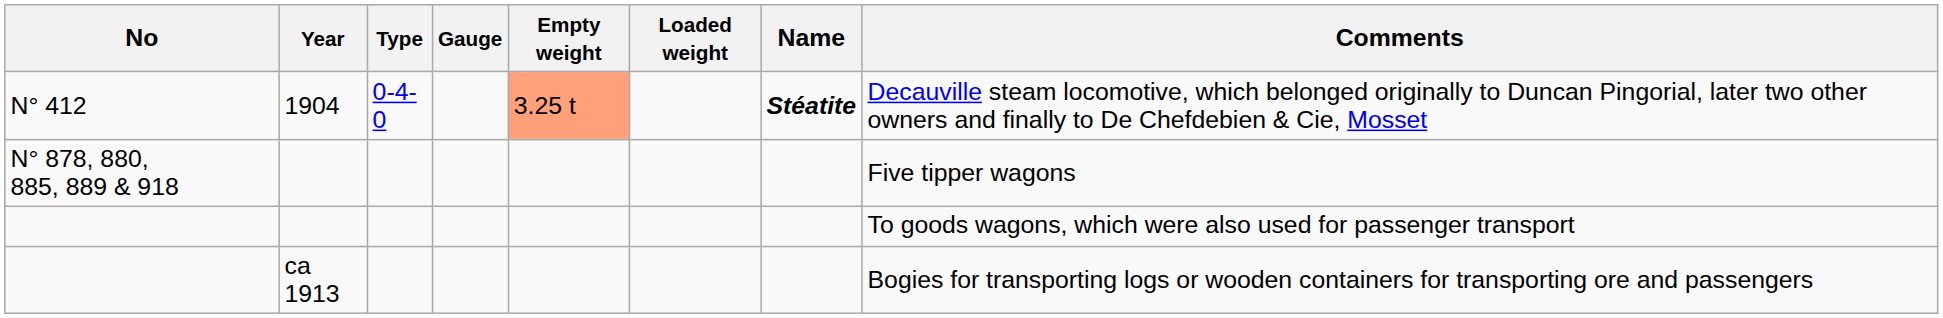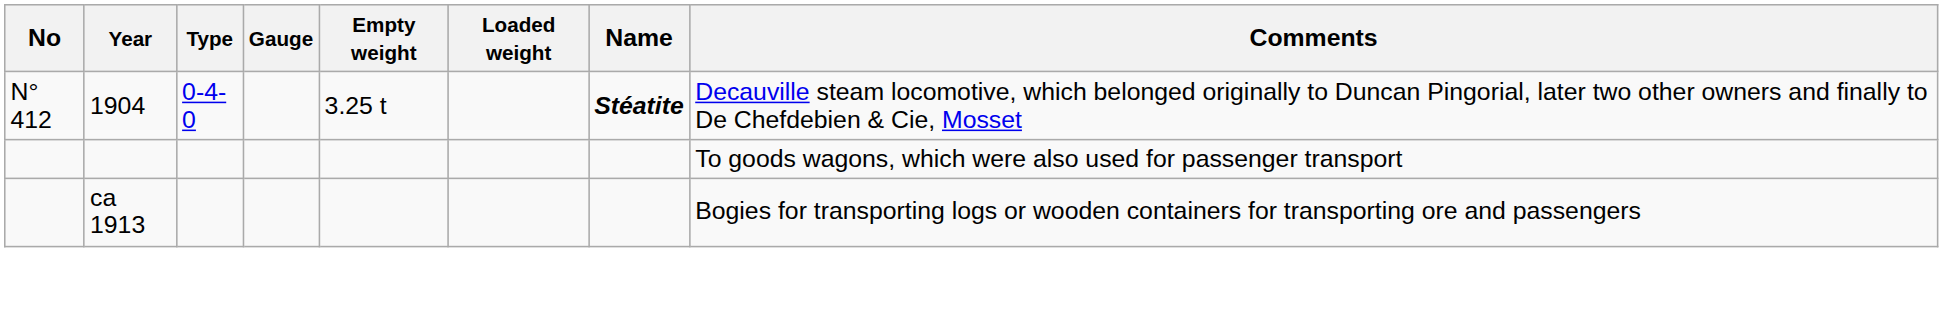 <table class="wikitable sortable">
 <tr>
 <th>No</th>
 <th><small>Year</small></th>
 <th><small>Type</small></th>
 <th><small>Gauge</small></th>
 <th><small>Empty weight</small></th>
 <th><small>Loaded weight</small></th>
 <th>Name</th>
 <th>Comments</th>
 </tr>
 <tr>
 <td>N° 412</td>
 <td>1904</td>
 <td><a href='#'>0-4-0</a></td>
 <td></td>
-<td style="background: lightsalmon;">3.25 t</td>
+<td>3.25 t</td>
 <td></td>
 <td><strong><em>Stéatite</em></strong></td>
 <td><a href='#'>Decauville</a> steam locomotive, which belonged originally to Duncan Pingorial, later two other owners and finally to De Chefdebien & Cie, <a href='#'>Mosset</a></td>
-</tr>
-<tr>
-<td>N° 878, 880, 885, 889 & 918</td>
-<td></td>
-<td></td>
-<td></td>
-<td></td>
-<td></td>
-<td></td>
-<td>Five tipper wagons</td>
 </tr>
 <tr>
 <td></td>
 <td></td>
 <td></td>
 <td></td>
 <td></td>
 <td></td>
 <td></td>
 <td>To goods wagons, which were also used for passenger transport</td>
 </tr>
 <tr>
 <td></td>
 <td>ca 1913</td>
 <td></td>
 <td></td>
 <td></td>
 <td></td>
 <td></td>
 <td>Bogies for transporting logs or wooden containers for transporting ore and passengers</td>
 </tr>
 </table>
